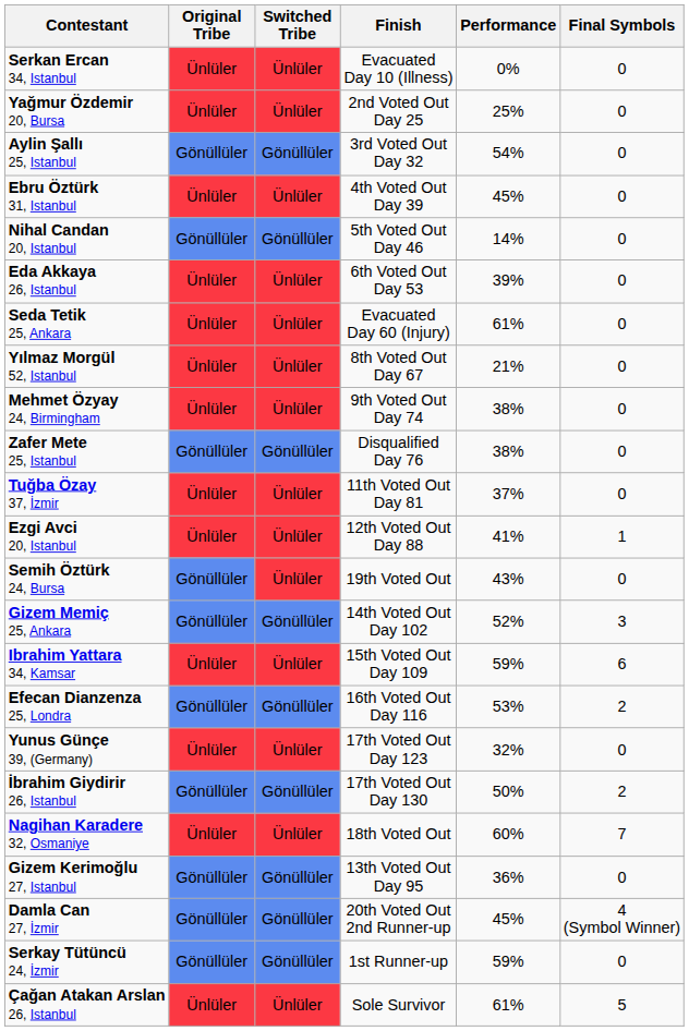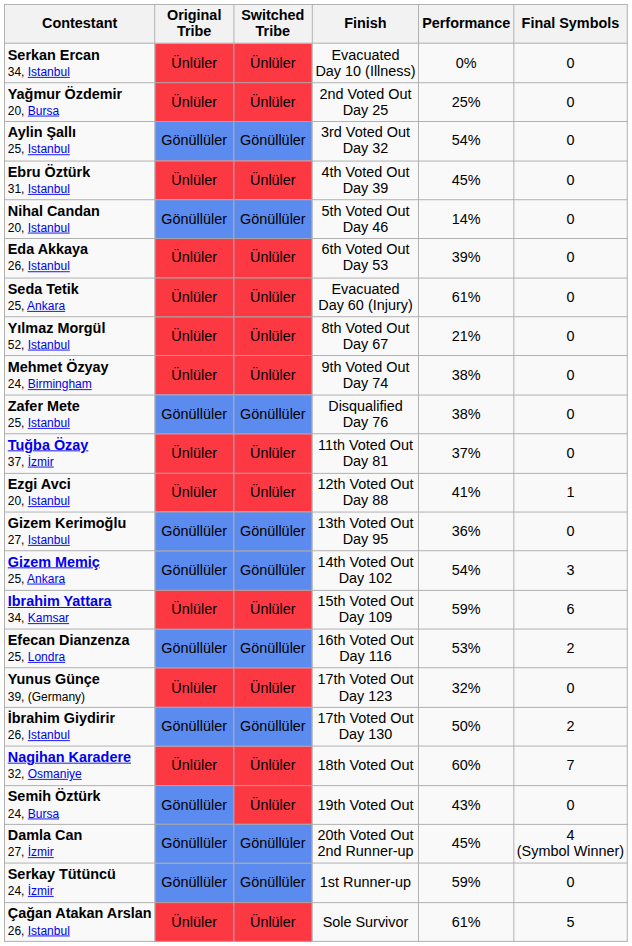 <table class="wikitable sortable mw-collapsible mw-collapsed" style="text-align:center">
 <tr>
 <th>Contestant</th>
 <th width=80>Original Tribe</th>
 <th width=80>Switched Tribe</th>
 <th>Finish</th>
 <th>Performance</th>
 <th>Final Symbols</th>
 </tr>
 <tr>
 <td align="left"><strong>Serkan Ercan</strong><br><small>34, <a href='#'>Istanbul</a></small></td>
 <td bgcolor="#FC3843" align=center><span>Ünlüler</span></td>
 <td bgcolor="#FC3843" align=center><span>Ünlüler</span></td>
 <td>Evacuated<br> Day 10 (Illness)</td>
 <td>0%</td>
 <td>0</td>
 </tr>
 <tr>
 <td align="left"><strong>Yağmur Özdemir</strong><br><small>20, <a href='#'>Bursa</a></small></td>
 <td bgcolor="#FC3843" align=center><span>Ünlüler</span></td>
 <td bgcolor="#FC3843" align=center><span>Ünlüler</span></td>
 <td>2nd Voted Out<br> Day 25</td>
 <td>25%</td>
 <td>0</td>
 </tr>
 <tr>
 <td align="left"><strong>Aylin Şallı</strong><br><small>25, <a href='#'>Istanbul</a></small></td>
 <td bgcolor="#5C8BEF" align=center><span>Gönüllüler</span></td>
 <td bgcolor="#5C8BEF" align=center><span>Gönüllüler</span></td>
 <td>3rd Voted Out<br> Day 32</td>
 <td>54%</td>
 <td>0</td>
 </tr>
 <tr>
 <td align="left"><strong>Ebru Öztürk</strong><br><small>31, <a href='#'>Istanbul</a></small></td>
 <td bgcolor="#FC3843" align=center><span>Ünlüler</span></td>
 <td bgcolor="#FC3843" align=center><span>Ünlüler</span></td>
 <td>4th Voted Out<br> Day 39</td>
 <td>45%</td>
 <td>0</td>
 </tr>
 <tr>
 <td align="left"><strong>Nihal Candan</strong><small><br>20, <a href='#'>Istanbul</a></small></td>
 <td bgcolor="#5C8BEF" align=center><span>Gönüllüler</span></td>
 <td bgcolor="#5C8BEF" align=center><span>Gönüllüler</span></td>
 <td>5th Voted Out<br> Day 46</td>
 <td>14%</td>
 <td>0</td>
 </tr>
 <tr>
 <td align="left"><strong>Eda Akkaya</strong><small><br>26, <a href='#'>Istanbul</a></small></td>
 <td bgcolor="#FC3843" align=center><span>Ünlüler</span></td>
 <td bgcolor="#FC3843" align=center><span>Ünlüler</span></td>
 <td>6th Voted Out<br> Day 53</td>
 <td>39%</td>
 <td>0</td>
 </tr>
 <tr>
 <td align="left"><strong>Seda Tetik</strong><br><small>25, <a href='#'>Ankara</a></small></td>
 <td bgcolor="#FC3843" align=center><span>Ünlüler</span></td>
 <td bgcolor="#FC3843" align=center><span>Ünlüler</span></td>
 <td>Evacuated<br> Day 60 (Injury)</td>
 <td>61%</td>
 <td>0</td>
 </tr>
 <tr>
 <td align="left"><strong>Yılmaz Morgül</strong><small><br>52, <a href='#'>Istanbul</a></small></td>
 <td bgcolor="#FC3843" align=center><span>Ünlüler</span></td>
 <td bgcolor="#FC3843" align=center><span>Ünlüler</span></td>
 <td>8th Voted Out<br> Day 67</td>
 <td>21%</td>
 <td>0</td>
 </tr>
 <tr>
 <td align="left"><strong>Mehmet Özyay</strong><small><br>24, <a href='#'>Birmingham</a></small></td>
 <td bgcolor="#FC3843" align=center><span>Ünlüler</span></td>
 <td bgcolor="#FC3843" align=center><span>Ünlüler</span></td>
 <td>9th Voted Out<br> Day 74</td>
 <td>38%</td>
 <td>0</td>
 </tr>
 <tr>
 <td align="left"><strong>Zafer Mete</strong><br><small>25, <a href='#'>Istanbul</a> </small></td>
 <td bgcolor="#5C8BEF" align=center><span>Gönüllüler</span></td>
 <td bgcolor="#5C8BEF" align=center><span>Gönüllüler</span></td>
 <td>Disqualified<br> Day 76</td>
 <td>38%</td>
 <td>0</td>
 </tr>
 <tr>
 <td align="left"><strong><a href='#'>Tuğba Özay</a></strong><br><small>37, <a href='#'>İzmir</a></small></td>
 <td bgcolor="#FC3843" align=center><span>Ünlüler</span></td>
 <td bgcolor="#FC3843" align=center><span>Ünlüler</span></td>
 <td>11th Voted Out<br> Day 81</td>
 <td>37%</td>
 <td>0</td>
 </tr>
 <tr>
 <td align="left"><strong>Ezgi Avci</strong><br><small>20, <a href='#'>Istanbul</a></small></td>
 <td bgcolor="#FC3843" align=center><span>Ünlüler</span></td>
 <td bgcolor="#FC3843" align=center><span>Ünlüler</span></td>
 <td>12th Voted Out<br> Day 88</td>
 <td>41%</td>
 <td>1</td>
 </tr>
 <tr>
-<td align="left"><strong>Semih Öztürk</strong><br><small>24, <a href='#'>Bursa</a></small></td>
+<td align="left"><strong>Gizem Kerimoğlu</strong><br><small>27, <a href='#'>Istanbul</a></small></td>
 <td bgcolor="#5C8BEF" align=center><span>Gönüllüler</span></td>
-<td bgcolor="#FC3843" align=center><span>Ünlüler</span></td>
-<td>19th Voted Out</td>
-<td>43%</td>
+<td bgcolor="#5C8BEF" align=center><span>Gönüllüler</span></td>
+<td>13th Voted Out<br> Day 95</td>
+<td>36%</td>
 <td>0</td>
 </tr>
 <tr>
 <td align="left"><strong><a href='#'>Gizem Memiç</a></strong><br><small>25, <a href='#'>Ankara</a></small></td>
 <td bgcolor="#5C8BEF" align=center><span>Gönüllüler</span></td>
 <td bgcolor="#5C8BEF" align=center><span>Gönüllüler</span></td>
 <td>14th Voted Out<br> Day 102</td>
-<td>52%</td>
+<td>54%</td>
 <td>3</td>
 </tr>
 <tr>
 <td align="left"><strong><a href='#'>Ibrahim Yattara</a></strong><br><small>34, <a href='#'>Kamsar</a></small></td>
 <td bgcolor="#FC3843" align=center><span>Ünlüler</span></td>
 <td bgcolor="#FC3843" align=center><span>Ünlüler</span></td>
 <td>15th Voted Out<br> Day 109</td>
 <td>59%</td>
 <td>6</td>
 </tr>
 <tr>
 <td align="left"><strong>Efecan Dianzenza</strong><br><small>25, <a href='#'>Londra</a></small></td>
 <td bgcolor="#5C8BEF" align=center><span>Gönüllüler</span></td>
 <td bgcolor="#5C8BEF" align=center><span>Gönüllüler</span></td>
 <td>16th Voted Out<br> Day 116</td>
 <td>53%</td>
 <td>2</td>
 </tr>
 <tr>
 <td align="left"><strong>Yunus Günçe</strong><br><small>39, (Germany)</small></td>
 <td bgcolor="#FC3843" align=center><span>Ünlüler</span></td>
 <td bgcolor="#FC3843" align=center><span>Ünlüler</span></td>
 <td>17th Voted Out<br> Day 123</td>
 <td>32%</td>
 <td>0</td>
 </tr>
 <tr>
 <td align="left"><strong>İbrahim Giydirir</strong><br><small>26, <a href='#'>Istanbul</a></small></td>
 <td bgcolor="#5C8BEF" align=center><span>Gönüllüler</span></td>
 <td bgcolor="#5C8BEF" align=center><span>Gönüllüler</span></td>
 <td>17th Voted Out<br> Day 130</td>
 <td>50%</td>
 <td>2</td>
 </tr>
 <tr>
 <td align="left"><strong><a href='#'>Nagihan Karadere</a></strong><small><br>32, <a href='#'>Osmaniye</a></small></td>
 <td bgcolor="#FC3843" align=center><span>Ünlüler</span></td>
 <td bgcolor="#FC3843" align=center><span>Ünlüler</span></td>
 <td>18th Voted Out</td>
 <td>60%</td>
 <td>7</td>
 </tr>
 <tr>
-<td align="left"><strong>Gizem Kerimoğlu</strong><br><small>27, <a href='#'>Istanbul</a></small></td>
+<td align="left"><strong>Semih Öztürk</strong><br><small>24, <a href='#'>Bursa</a></small></td>
 <td bgcolor="#5C8BEF" align=center><span>Gönüllüler</span></td>
-<td bgcolor="#5C8BEF" align=center><span>Gönüllüler</span></td>
-<td>13th Voted Out<br> Day 95</td>
-<td>36%</td>
+<td bgcolor="#FC3843" align=center><span>Ünlüler</span></td>
+<td>19th Voted Out</td>
+<td>43%</td>
 <td>0</td>
 </tr>
 <tr>
 <td align="left"><strong>Damla Can</strong><br><small>27, <a href='#'>İzmir</a></small></td>
 <td bgcolor="#5C8BEF" align=center><span>Gönüllüler</span></td>
 <td bgcolor="#5C8BEF" align=center><span>Gönüllüler</span></td>
 <td>20th Voted Out<br>2nd Runner-up</td>
 <td>45%</td>
 <td>4<br>(Symbol Winner)</td>
 </tr>
 <tr>
 <td align="left"><strong>Serkay Tütüncü</strong><br><small>24, <a href='#'>İzmir</a></small></td>
 <td bgcolor="#5C8BEF" align=center><span>Gönüllüler</span></td>
 <td bgcolor="#5C8BEF" align=center><span>Gönüllüler</span></td>
 <td>1st Runner-up</td>
 <td>59%</td>
 <td>0</td>
 </tr>
 <tr>
 <td align="left"><strong>Çağan Atakan Arslan</strong><br><small>26, <a href='#'>Istanbul</a></small></td>
 <td bgcolor="#FC3843" align=center><span>Ünlüler</span></td>
 <td bgcolor="#FC3843" align=center><span>Ünlüler</span></td>
 <td>Sole Survivor</td>
 <td>61%</td>
 <td>5</td>
 </tr>
 </table>
